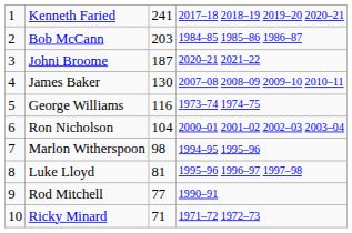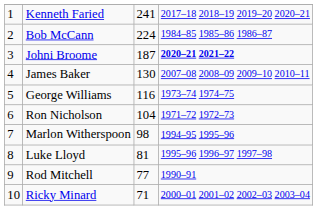 <table class="wikitable">
 <tr>
 </tr>
 <tr>
 <td>1</td>
 <td><a href='#'>Kenneth Faried</a></td>
 <td>241</td>
 <td style="font-size:80%;"><a href='#'>2017–18</a> <a href='#'>2018–19</a> <a href='#'>2019–20</a> <a href='#'>2020–21</a></td>
 </tr>
 <tr>
 <td>2</td>
 <td><a href='#'>Bob McCann</a></td>
-<td>203</td>
+<td>224</td>
 <td style="font-size:80%;"><a href='#'>1984–85</a> <a href='#'>1985–86</a> <a href='#'>1986–87</a></td>
 </tr>
 <tr>
 <td>3</td>
 <td><a href='#'>Johni Broome</a></td>
 <td>187</td>
-<td style="font-size:80%;"><a href='#'>2020–21</a> <a href='#'>2021–22</a></td>
+<td style="font-size:80%;"><strong><a href='#'>2020–21</a> <a href='#'>2021–22</a></strong></td>
 </tr>
 <tr>
 <td>4</td>
 <td>James Baker</td>
 <td>130</td>
 <td style="font-size:80%;"><a href='#'>2007–08</a> <a href='#'>2008–09</a> <a href='#'>2009–10</a> <a href='#'>2010–11</a></td>
 </tr>
 <tr>
 <td>5</td>
 <td>George Williams</td>
 <td>116</td>
 <td style="font-size:80%;"><a href='#'>1973–74</a> <a href='#'>1974–75</a></td>
 </tr>
 <tr>
 <td>6</td>
 <td>Ron Nicholson</td>
 <td>104</td>
-<td style="font-size:80%;"><a href='#'>2000–01</a> <a href='#'>2001–02</a> <a href='#'>2002–03</a> <a href='#'>2003–04</a></td>
+<td style="font-size:80%;"><a href='#'>1971–72</a> <a href='#'>1972–73</a></td>
 </tr>
 <tr>
 <td>7</td>
 <td>Marlon Witherspoon</td>
 <td>98</td>
 <td style="font-size:80%;"><a href='#'>1994–95</a> <a href='#'>1995–96</a></td>
 </tr>
 <tr>
 <td>8</td>
 <td>Luke Lloyd</td>
 <td>81</td>
 <td style="font-size:80%;"><a href='#'>1995–96</a> <a href='#'>1996–97</a> <a href='#'>1997–98</a></td>
 </tr>
 <tr>
 <td>9</td>
 <td>Rod Mitchell</td>
 <td>77</td>
 <td style="font-size:80%;"><a href='#'>1990–91</a></td>
 </tr>
 <tr>
 <td>10</td>
 <td><a href='#'>Ricky Minard</a></td>
 <td>71</td>
-<td style="font-size:80%;"><a href='#'>1971–72</a> <a href='#'>1972–73</a></td>
+<td style="font-size:80%;"><a href='#'>2000–01</a> <a href='#'>2001–02</a> <a href='#'>2002–03</a> <a href='#'>2003–04</a></td>
 </tr>
 </table>
